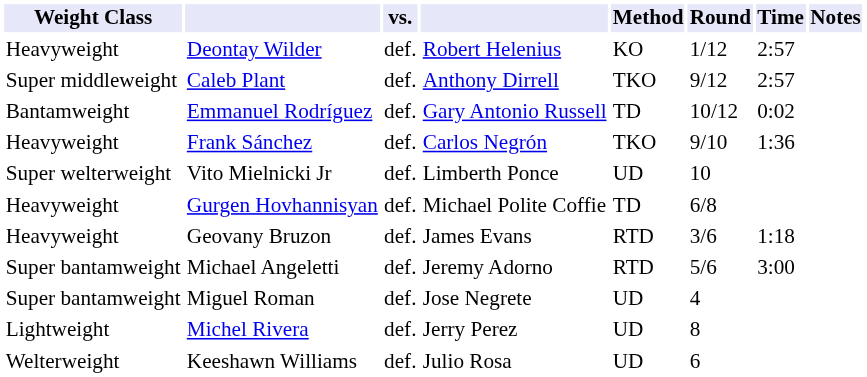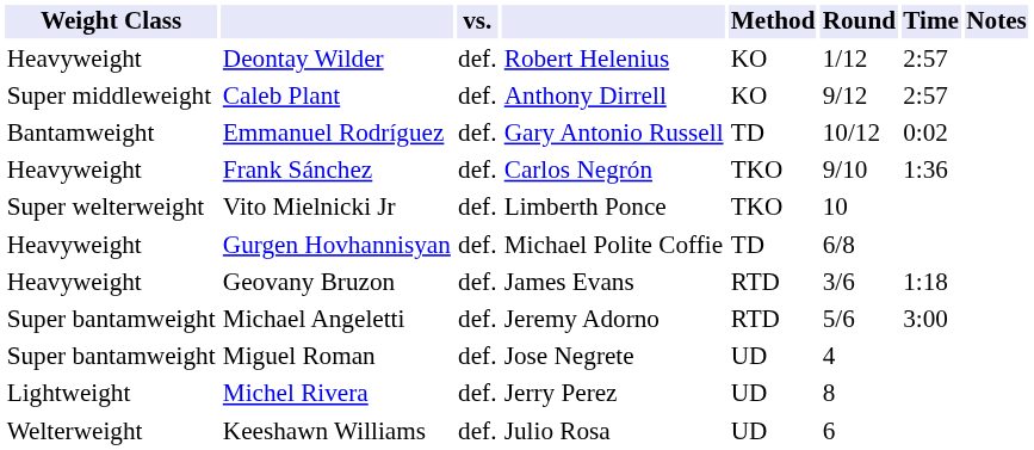 <table class="toccolours" style="font-size: 85%;">
 <tr>
 <th style="background:#e6e8fa; color:#000; text-align:center;">Weight Class</th>
 <th style="background:#e6e8fa; color:#000; text-align:center;"></th>
 <th style="background:#e6e8fa; color:#000; text-align:center;">vs.</th>
 <th style="background:#e6e8fa; color:#000; text-align:center;"></th>
 <th style="background:#e6e8fa; color:#000; text-align:center;">Method</th>
 <th style="background:#e6e8fa; color:#000; text-align:center;">Round</th>
 <th style="background:#e6e8fa; color:#000; text-align:center;">Time</th>
 <th style="background:#e6e8fa; color:#000; text-align:center;">Notes</th>
 </tr>
 <tr>
 <td>Heavyweight</td>
 <td><a href='#'>Deontay Wilder</a></td>
 <td>def.</td>
 <td><a href='#'>Robert Helenius</a></td>
 <td>KO</td>
 <td>1/12</td>
 <td>2:57</td>
 <td></td>
 </tr>
 <tr>
 <td>Super middleweight</td>
 <td><a href='#'>Caleb Plant</a></td>
 <td>def.</td>
 <td><a href='#'>Anthony Dirrell</a></td>
-<td>TKO</td>
+<td>KO</td>
 <td>9/12</td>
 <td>2:57</td>
 <td></td>
 </tr>
 <tr>
 <td>Bantamweight</td>
 <td><a href='#'>Emmanuel Rodríguez</a></td>
 <td>def.</td>
 <td><a href='#'>Gary Antonio Russell</a></td>
 <td>TD</td>
 <td>10/12</td>
 <td>0:02</td>
 <td></td>
 </tr>
 <tr>
 <td>Heavyweight</td>
 <td><a href='#'>Frank Sánchez</a></td>
 <td>def.</td>
 <td><a href='#'>Carlos Negrón</a></td>
 <td>TKO</td>
 <td>9/10</td>
 <td>1:36</td>
 <td></td>
 </tr>
 <tr>
 <td>Super welterweight</td>
 <td>Vito Mielnicki Jr</td>
 <td>def.</td>
 <td>Limberth Ponce</td>
-<td>UD</td>
+<td>TKO</td>
 <td>10</td>
 <td></td>
 <td></td>
 </tr>
 <tr>
 <td>Heavyweight</td>
 <td><a href='#'>Gurgen Hovhannisyan</a></td>
 <td>def.</td>
 <td>Michael Polite Coffie</td>
 <td>TD</td>
 <td>6/8</td>
 <td></td>
 <td></td>
 </tr>
 <tr>
 <td>Heavyweight</td>
 <td>Geovany Bruzon</td>
 <td>def.</td>
 <td>James Evans</td>
 <td>RTD</td>
 <td>3/6</td>
 <td>1:18</td>
 <td></td>
 </tr>
 <tr>
 <td>Super bantamweight</td>
 <td>Michael Angeletti</td>
 <td>def.</td>
 <td>Jeremy Adorno</td>
 <td>RTD</td>
 <td>5/6</td>
 <td>3:00</td>
 <td></td>
 </tr>
 <tr>
 <td>Super bantamweight</td>
 <td>Miguel Roman</td>
 <td>def.</td>
 <td>Jose Negrete</td>
 <td>UD</td>
 <td>4</td>
 <td></td>
 <td></td>
 </tr>
 <tr>
 <td>Lightweight</td>
 <td><a href='#'>Michel Rivera</a></td>
 <td>def.</td>
 <td>Jerry Perez</td>
 <td>UD</td>
 <td>8</td>
 <td></td>
 <td></td>
 </tr>
 <tr>
 <td>Welterweight</td>
 <td>Keeshawn Williams</td>
 <td>def.</td>
 <td>Julio Rosa</td>
 <td>UD</td>
 <td>6</td>
 <td></td>
 <td></td>
 </tr>
 <tr>
 </tr>
 </table>
